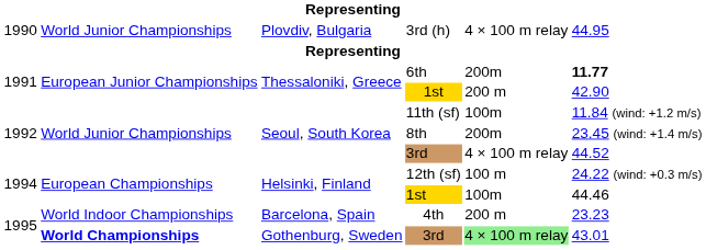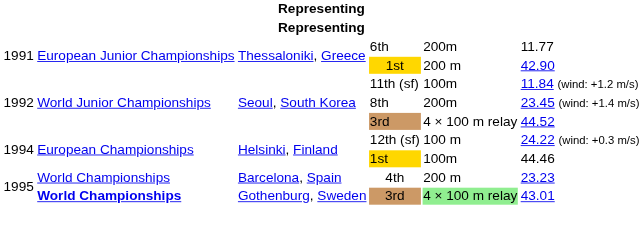 <table>
 <tr>
 <th colspan="6">Representing </th>
-</tr>
-<tr>
-<td>1990</td>
-<td><a href='#'>World Junior Championships</a></td>
-<td><a href='#'>Plovdiv</a>, <a href='#'>Bulgaria</a></td>
-<td>3rd (h)</td>
-<td>4 × 100 m relay</td>
-<td><a href='#'>44.95</a></td>
 </tr>
 <tr>
 <th colspan="6">Representing </th>
 </tr>
 <tr>
 <td rowspan=2>1991</td>
 <td rowspan=2><a href='#'>European Junior Championships</a></td>
 <td rowspan=2><a href='#'>Thessaloniki</a>, <a href='#'>Greece</a></td>
 <td>6th</td>
 <td>200m</td>
-<td><strong>11.77</strong></td>
+<td>11.77</td>
 </tr>
 <tr>
 <td bgcolor="gold" align="center">1st</td>
 <td>200 m</td>
 <td><a href='#'>42.90</a></td>
 </tr>
 <tr>
 <td rowspan=3>1992</td>
 <td rowspan=3><a href='#'>World Junior Championships</a></td>
 <td rowspan=3><a href='#'>Seoul</a>, <a href='#'>South Korea</a></td>
 <td>11th (sf)</td>
 <td>100m</td>
 <td><a href='#'>11.84</a> <small>(wind: +1.2 m/s)</small></td>
 </tr>
 <tr>
 <td>8th</td>
 <td>200m</td>
 <td><a href='#'>23.45</a> <small>(wind: +1.4 m/s)</small></td>
 </tr>
 <tr>
 <td bgcolor="cc9966">3rd</td>
 <td>4 × 100 m relay</td>
 <td><a href='#'>44.52</a></td>
 </tr>
 <tr>
 <td rowspan=2>1994</td>
 <td rowspan=2><a href='#'>European Championships</a></td>
 <td rowspan=2><a href='#'>Helsinki</a>, <a href='#'>Finland</a></td>
 <td>12th (sf)</td>
 <td>100 m</td>
 <td><a href='#'>24.22</a> <small>(wind: +0.3 m/s)</small></td>
 </tr>
 <tr>
 <td bgcolor=gold>1st</td>
 <td>100m</td>
 <td>44.46</td>
 </tr>
 <tr>
 <td rowspan=2>1995</td>
-<td><a href='#'>World Indoor Championships</a></td>
+<td><a href='#'>World Championships</a></td>
 <td><a href='#'>Barcelona</a>, <a href='#'>Spain</a></td>
 <td align="center">4th</td>
 <td>200 m</td>
 <td><a href='#'>23.23</a></td>
 </tr>
 <tr>
 <td><strong><a href='#'>World Championships</a></strong></td>
 <td><a href='#'>Gothenburg</a>, <a href='#'>Sweden</a></td>
 <td bgcolor="cc9966" align="center">3rd</td>
 <td style="background: lightgreen;">4 × 100 m relay</td>
 <td><a href='#'>43.01</a></td>
 </tr>
 </table>
